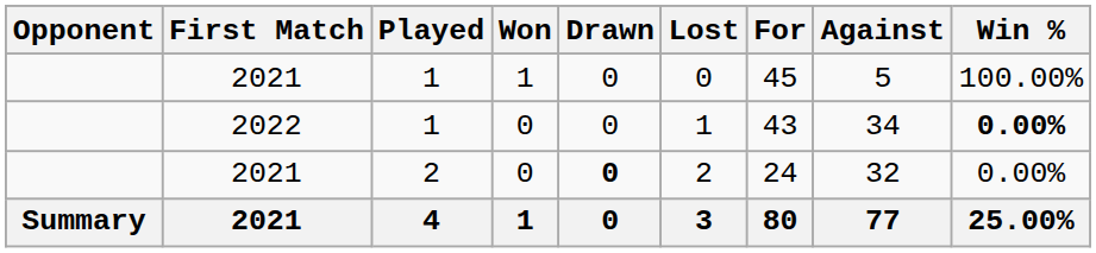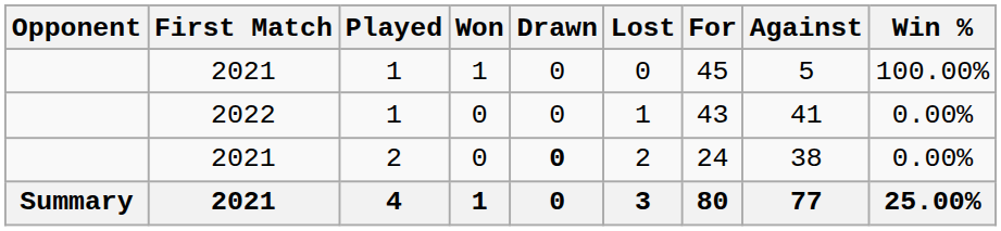 <table class="wikitable sortable" style="text-align:center;">
 <tr>
 <th>Opponent</th>
 <th>First Match</th>
 <th>Played</th>
 <th>Won</th>
 <th>Drawn</th>
 <th>Lost</th>
 <th>For</th>
 <th>Against</th>
 <th>Win %</th>
 </tr>
 <tr>
 <td style="text-align: left;"></td>
 <td>2021</td>
 <td>1</td>
 <td>1</td>
 <td>0</td>
 <td>0</td>
 <td>45</td>
 <td>5</td>
 <td>100.00%</td>
 </tr>
 <tr>
 <td style="text-align: left;"></td>
 <td>2022</td>
 <td>1</td>
 <td>0</td>
 <td>0</td>
 <td>1</td>
 <td>43</td>
-<td>34</td>
-<td><strong>0.00%</strong></td>
+<td>41</td>
+<td>0.00%</td>
 </tr>
 <tr>
 <td style="text-align: left;"></td>
 <td>2021</td>
 <td>2</td>
 <td>0</td>
 <td><strong>0</strong></td>
 <td>2</td>
 <td>24</td>
-<td>32</td>
+<td>38</td>
 <td>0.00%</td>
 </tr>
 <tr>
 <th>Summary</th>
 <th>2021</th>
 <th>4</th>
 <th>1</th>
 <th>0</th>
 <th>3</th>
 <th>80</th>
 <th>77</th>
 <th>25.00%</th>
 </tr>
 </table>
